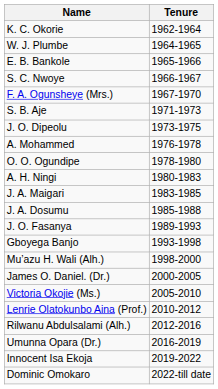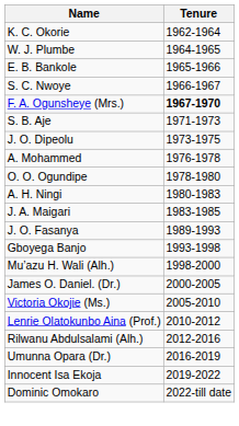 <table class="wikitable">
 <tr>
 <th>Name</th>
 <th>Tenure</th>
 </tr>
 <tr>
 <td>K. C. Okorie</td>
 <td>1962-1964</td>
 </tr>
 <tr>
 <td>W. J. Plumbe</td>
 <td>1964-1965</td>
 </tr>
 <tr>
 <td>E. B. Bankole</td>
 <td>1965-1966</td>
 </tr>
 <tr>
 <td>S. C. Nwoye</td>
 <td>1966-1967</td>
 </tr>
 <tr>
 <td><a href='#'>F. A. Ogunsheye</a> (Mrs.)</td>
-<td>1967-1970</td>
+<td><strong>1967-1970</strong></td>
 </tr>
 <tr>
 <td>S. B. Aje</td>
 <td>1971-1973</td>
 </tr>
 <tr>
 <td>J. O. Dipeolu</td>
 <td>1973-1975</td>
 </tr>
 <tr>
 <td>A. Mohammed</td>
 <td>1976-1978</td>
 </tr>
 <tr>
 <td>O. O. Ogundipe</td>
 <td>1978-1980</td>
 </tr>
 <tr>
 <td>A. H. Ningi</td>
 <td>1980-1983</td>
 </tr>
 <tr>
 <td>J. A. Maigari</td>
 <td>1983-1985</td>
-</tr>
-<tr>
-<td>J. A. Dosumu</td>
-<td>1985-1988</td>
 </tr>
 <tr>
 <td>J. O. Fasanya</td>
 <td>1989-1993</td>
 </tr>
 <tr>
 <td>Gboyega Banjo</td>
 <td>1993-1998</td>
 </tr>
 <tr>
 <td>Mu’azu H. Wali (Alh.)</td>
 <td>1998-2000</td>
 </tr>
 <tr>
 <td>James O. Daniel. (Dr.)</td>
 <td>2000-2005</td>
 </tr>
 <tr>
 <td><a href='#'>Victoria Okojie</a> (Ms.)</td>
 <td>2005-2010</td>
 </tr>
 <tr>
 <td><a href='#'>Lenrie Olatokunbo Aina</a> (Prof.)</td>
 <td>2010-2012</td>
 </tr>
 <tr>
 <td>Rilwanu Abdulsalami (Alh.)</td>
 <td>2012-2016</td>
 </tr>
 <tr>
 <td>Umunna Opara (Dr.)</td>
 <td>2016-2019</td>
 </tr>
 <tr>
 <td>Innocent Isa Ekoja</td>
 <td>2019-2022</td>
 </tr>
 <tr>
 <td>Dominic Omokaro</td>
 <td>2022-till date</td>
 </tr>
 </table>
